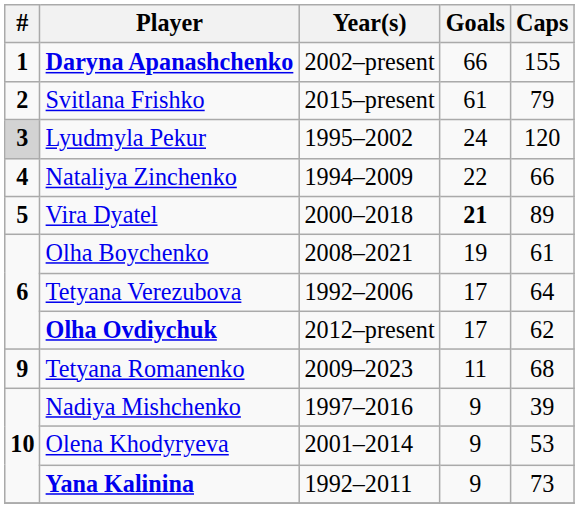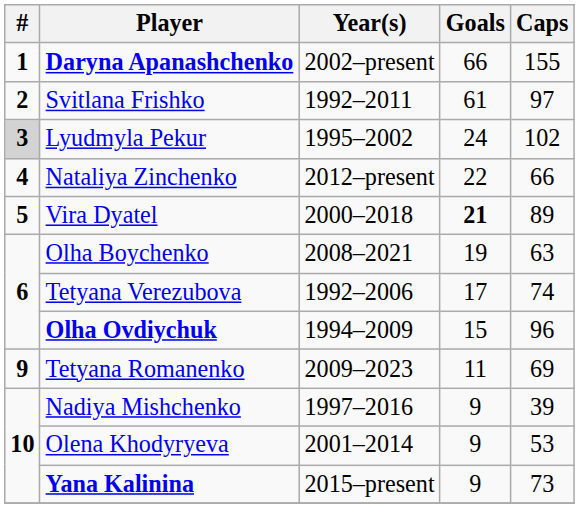 <table class="wikitable sortable">
 <tr>
 <th width=>#</th>
 <th width=>Player</th>
 <th width=>Year(s)</th>
 <th width=>Goals</th>
 <th width=>Caps</th>
 </tr>
 <tr>
 <td align=center><strong>1</strong></td>
 <td><strong><a href='#'>Daryna Apanashchenko</a></strong></td>
 <td align=center>2002–present</td>
 <td align=center>66</td>
 <td align=center>155</td>
 </tr>
 <tr>
 <td align=center><strong>2</strong></td>
 <td><a href='#'>Svitlana Frishko</a></td>
-<td>2015–present</td>
+<td>1992–2011</td>
 <td align=center>61</td>
-<td align=center>79</td>
+<td align=center>97</td>
 </tr>
 <tr>
 <td align=center style="background: lightgrey;"><strong>3</strong></td>
 <td><a href='#'>Lyudmyla Pekur</a></td>
 <td>1995–2002</td>
 <td align=center>24</td>
-<td align=center>120</td>
+<td align=center>102</td>
 </tr>
 <tr>
 <td align=center><strong>4</strong></td>
 <td><a href='#'>Nataliya Zinchenko</a></td>
-<td>1994–2009</td>
+<td>2012–present</td>
 <td align=center>22</td>
 <td align=center>66</td>
 </tr>
 <tr>
 <td align=center><strong>5</strong></td>
 <td><a href='#'>Vira Dyatel</a></td>
 <td>2000–2018</td>
 <td align=center><strong>21</strong></td>
 <td align=center>89</td>
 </tr>
 <tr>
 <td align=center rowspan=3><strong>6</strong></td>
 <td><a href='#'>Olha Boychenko</a></td>
 <td>2008–2021</td>
 <td align=center>19</td>
-<td align=center>61</td>
+<td align=center>63</td>
 </tr>
 <tr>
 <td><a href='#'>Tetyana Verezubova</a></td>
 <td>1992–2006</td>
 <td align=center>17</td>
-<td align=center>64</td>
+<td align=center>74</td>
 </tr>
 <tr>
 <td><strong><a href='#'>Olha Ovdiychuk</a></strong></td>
-<td>2012–present</td>
-<td align=center>17</td>
-<td align=center>62</td>
+<td>1994–2009</td>
+<td align=center>15</td>
+<td align=center>96</td>
 </tr>
 <tr>
 <td align=center><strong>9</strong></td>
 <td><a href='#'>Tetyana Romanenko</a></td>
 <td>2009–2023</td>
 <td align=center>11</td>
-<td align=center>68</td>
+<td align=center>69</td>
 </tr>
 <tr>
 <td align=center rowspan=3><strong>10</strong></td>
 <td><a href='#'>Nadiya Mishchenko</a></td>
 <td>1997–2016</td>
 <td align=center>9</td>
 <td align=center>39</td>
 </tr>
 <tr>
 <td><a href='#'>Olena Khodyryeva</a></td>
 <td>2001–2014</td>
 <td align=center>9</td>
 <td align=center>53</td>
 </tr>
 <tr>
 <td><strong><a href='#'>Yana Kalinina</a></strong></td>
-<td>1992–2011</td>
+<td>2015–present</td>
 <td align=center>9</td>
 <td align=center>73</td>
 </tr>
 <tr>
 </tr>
 </table>
